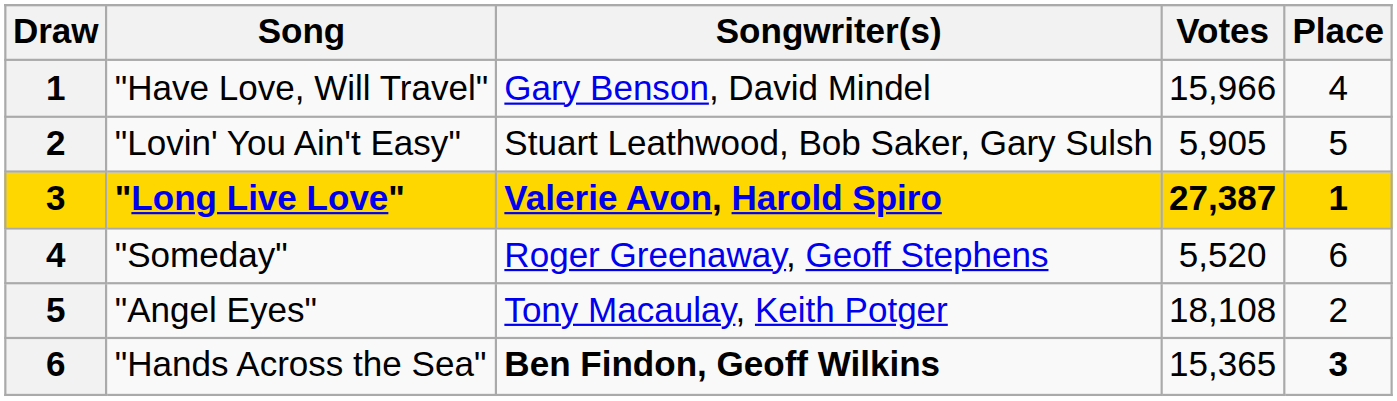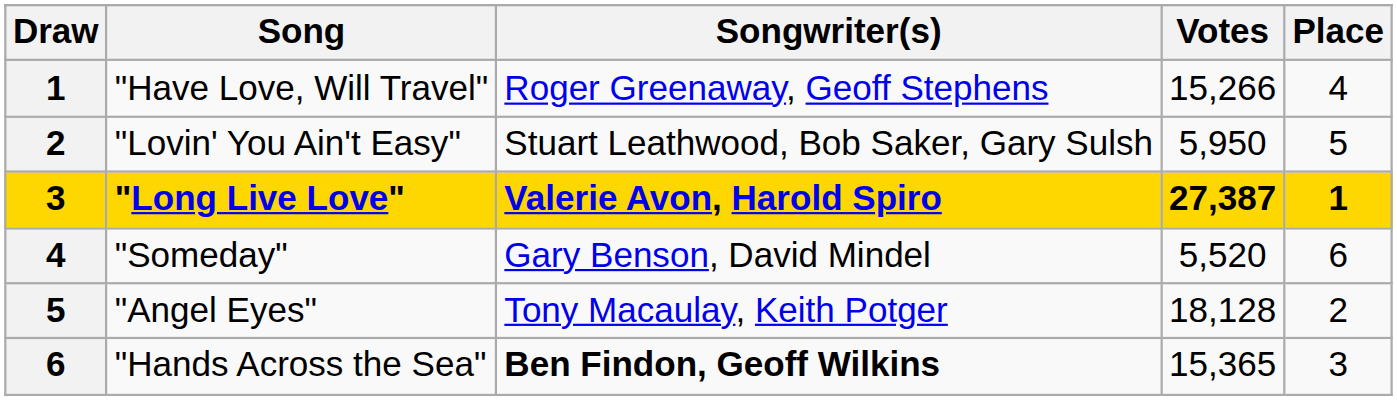 <table class="sortable wikitable plainrowheaders" style="margin: 1em auto 1em auto; text-align:center;">
 <tr>
 </tr>
 <tr>
 <th scope="col">Draw</th>
 <th scope="col">Song</th>
 <th scope="col" class="unsortable">Songwriter(s)</th>
 <th scope="col">Votes</th>
 <th scope="col">Place</th>
 </tr>
 <tr>
 <th scope="row" style="text-align:center;">1</th>
 <td align=left>"Have Love, Will Travel"</td>
-<td align=left><a href='#'>Gary Benson</a>, David Mindel</td>
-<td>15,966</td>
+<td align=left><a href='#'>Roger Greenaway</a>, <a href='#'>Geoff Stephens</a></td>
+<td>15,266</td>
 <td>4</td>
 </tr>
 <tr>
 <th scope="row" style="text-align:center;">2</th>
 <td align=left>"Lovin' You Ain't Easy"</td>
 <td align=left>Stuart Leathwood, Bob Saker, Gary Sulsh</td>
-<td>5,905</td>
+<td>5,950</td>
 <td>5</td>
 </tr>
 <tr style="background:gold; font-weight:bold;">
 <th scope="row" style="text-align:center; font-weight:bold; background:gold;">3</th>
 <td align=left>"<a href='#'>Long Live Love</a>"</td>
 <td align=left><a href='#'>Valerie Avon</a>, <a href='#'>Harold Spiro</a></td>
 <td>27,387</td>
 <td>1</td>
 </tr>
 <tr>
 <th scope="row" style="text-align:center;">4</th>
 <td align=left>"Someday"</td>
-<td align=left><a href='#'>Roger Greenaway</a>, <a href='#'>Geoff Stephens</a></td>
+<td align=left><a href='#'>Gary Benson</a>, David Mindel</td>
 <td>5,520</td>
 <td>6</td>
 </tr>
 <tr>
 <th scope="row" style="text-align:center;">5</th>
 <td align=left>"Angel Eyes"</td>
 <td align=left><a href='#'>Tony Macaulay</a>, <a href='#'>Keith Potger</a></td>
-<td>18,108</td>
+<td>18,128</td>
 <td>2</td>
 </tr>
 <tr>
 <th scope="row" style="text-align:center;">6</th>
 <td align=left>"Hands Across the Sea"</td>
 <td align=left><strong>Ben Findon, Geoff Wilkins</strong></td>
 <td>15,365</td>
-<td><strong>3</strong></td>
+<td>3</td>
 </tr>
 </table>
